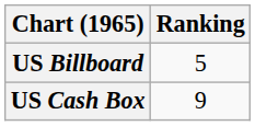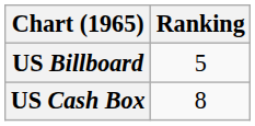 <table class="wikitable plainrowheaders sortable">
 <tr>
 <th scope="col">Chart (1965)</th>
 <th scope="col">Ranking</th>
 </tr>
 <tr>
 <th scope="row">US <em>Billboard</em></th>
 <td style="text-align:center;">5</td>
 </tr>
 <tr>
 <th scope="row">US <em>Cash Box</em></th>
-<td style="text-align:center;">9</td>
+<td style="text-align:center;">8</td>
 </tr>
 </table>
